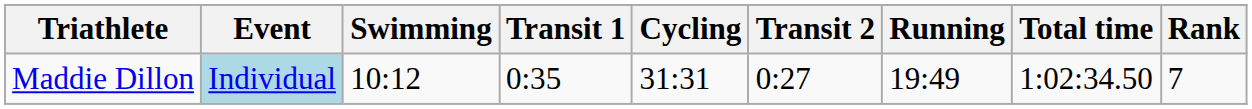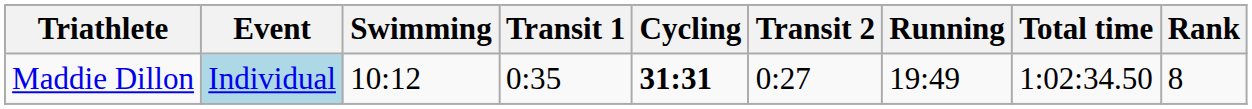 <table class="wikitable" border="1">
 <tr>
 <th>Triathlete</th>
 <th>Event</th>
 <th>Swimming</th>
 <th>Transit 1</th>
 <th>Cycling</th>
 <th>Transit 2</th>
 <th>Running</th>
 <th>Total time</th>
 <th>Rank</th>
 </tr>
 <tr>
 <td><a href='#'>Maddie Dillon</a></td>
 <td style="background: lightblue;"><a href='#'>Individual</a></td>
 <td>10:12</td>
 <td>0:35</td>
-<td>31:31</td>
+<td><strong>31:31</strong></td>
 <td>0:27</td>
 <td>19:49</td>
 <td>1:02:34.50</td>
-<td>7</td>
+<td>8</td>
 </tr>
 </table>
